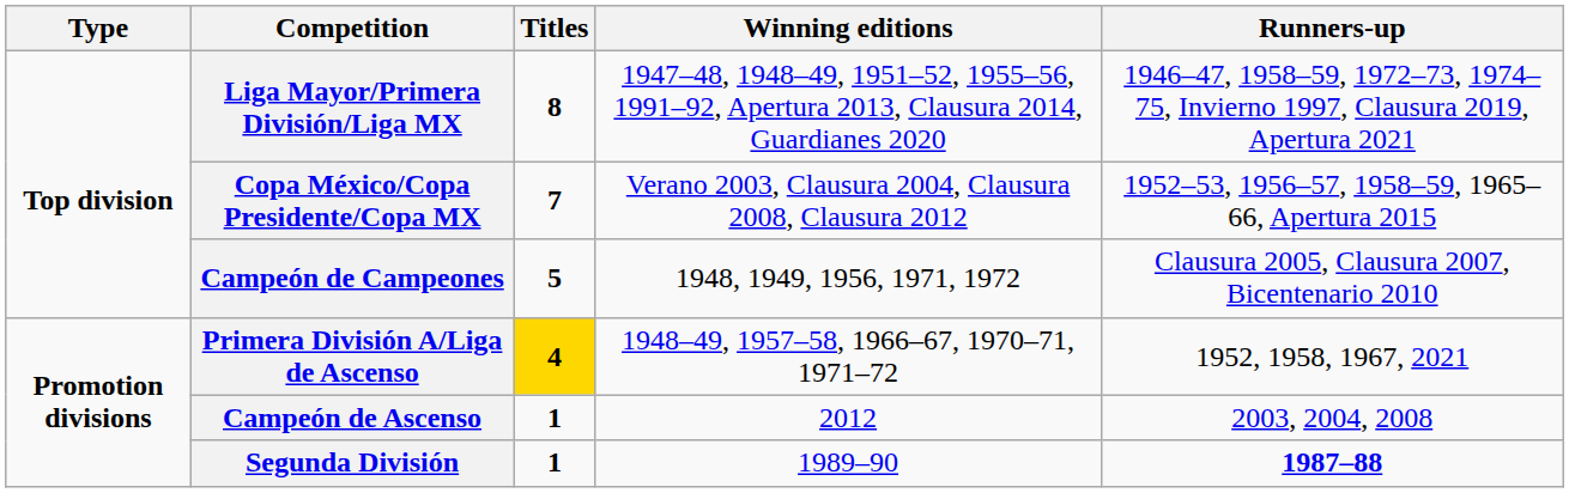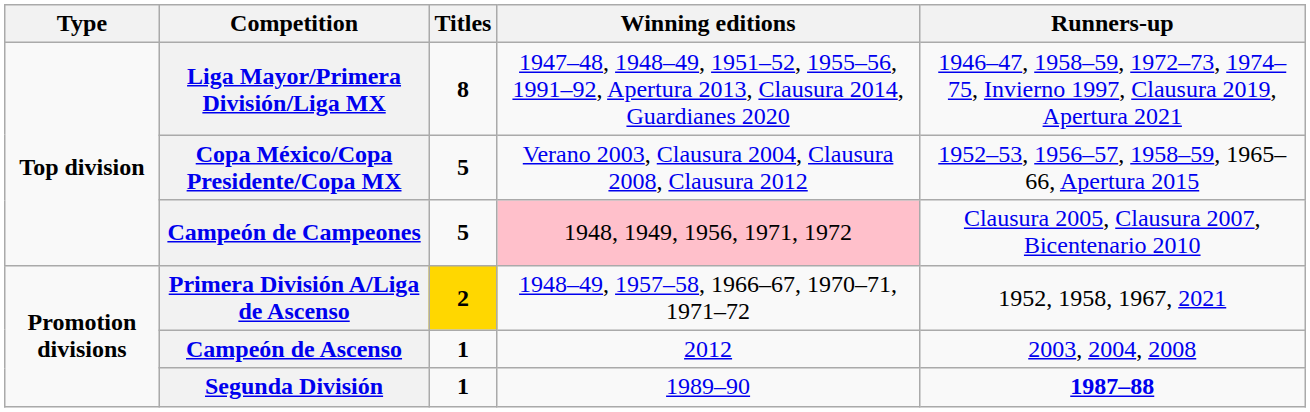 <table class="wikitable" style="text-align: center;">
 <tr>
 <th>Type</th>
 <th>Competition</th>
 <th>Titles</th>
 <th>Winning editions</th>
 <th>Runners-up</th>
 </tr>
 <tr>
 <td rowspan="3"><br><strong>Top division</strong></td>
 <th scope=col><a href='#'>Liga Mayor/Primera División/Liga MX</a></th>
 <td><strong>8</strong></td>
 <td><a href='#'>1947–48</a>, <a href='#'>1948–49</a>, <a href='#'>1951–52</a>, <a href='#'>1955–56</a>, <a href='#'>1991–92</a>, <a href='#'>Apertura 2013</a>, <a href='#'>Clausura 2014</a>, <a href='#'>Guardianes 2020</a></td>
 <td><a href='#'>1946–47</a>, <a href='#'>1958–59</a>, <a href='#'>1972–73</a>, <a href='#'>1974–75</a>, <a href='#'>Invierno 1997</a>, <a href='#'>Clausura 2019</a>, <a href='#'>Apertura 2021</a></td>
 </tr>
 <tr>
 <th scope=col><a href='#'>Copa México/Copa Presidente/Copa MX</a></th>
-<td><strong>7</strong></td>
+<td><strong>5</strong></td>
 <td><a href='#'>Verano 2003</a>, <a href='#'>Clausura 2004</a>, <a href='#'>Clausura 2008</a>, <a href='#'>Clausura 2012</a></td>
 <td><a href='#'>1952–53</a>, <a href='#'>1956–57</a>, <a href='#'>1958–59</a>, 1965–66, <a href='#'>Apertura 2015</a></td>
 </tr>
 <tr>
 <th scope=col><a href='#'>Campeón de Campeones</a></th>
 <td><strong>5</strong></td>
-<td>1948, 1949, 1956, 1971, 1972</td>
+<td style="background: pink;">1948, 1949, 1956, 1971, 1972</td>
 <td><a href='#'>Clausura 2005</a>, <a href='#'>Clausura 2007</a>, <a href='#'>Bicentenario 2010</a></td>
 </tr>
 <tr>
 <td rowspan="3"><strong>Promotion divisions</strong></td>
 <th scope=col><a href='#'>Primera División A/Liga de Ascenso</a></th>
-<td bgcolor="gold"><strong>4</strong></td>
+<td bgcolor="gold"><strong>2</strong></td>
 <td><a href='#'>1948–49</a>, <a href='#'>1957–58</a>, 1966–67, 1970–71, 1971–72</td>
 <td>1952, 1958, 1967, <a href='#'>2021</a></td>
 </tr>
 <tr>
 <th scope=col><a href='#'>Campeón de Ascenso</a></th>
 <td><strong>1</strong></td>
 <td><a href='#'>2012</a></td>
 <td><a href='#'>2003</a>, <a href='#'>2004</a>, <a href='#'>2008</a></td>
 </tr>
 <tr>
 <th scope=col><a href='#'>Segunda División</a></th>
 <td><strong>1</strong></td>
 <td><a href='#'>1989–90</a></td>
 <td><strong><a href='#'>1987–88</a></strong></td>
 </tr>
 </table>
